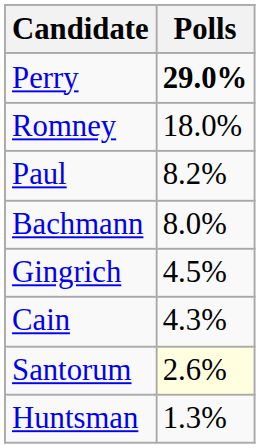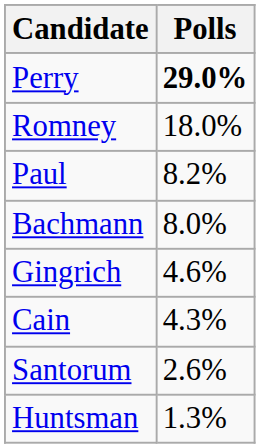 <table class="wikitable sortable floatright">
 <tr>
 <th>Candidate</th>
 <th>Polls</th>
 </tr>
 <tr>
 <td><a href='#'>Perry</a></td>
 <td><strong>29.0%</strong></td>
 </tr>
 <tr>
 <td><a href='#'>Romney</a></td>
 <td>18.0%</td>
 </tr>
 <tr>
 <td><a href='#'>Paul</a></td>
 <td>8.2%</td>
 </tr>
 <tr>
 <td><a href='#'>Bachmann</a></td>
 <td>8.0%</td>
 </tr>
 <tr>
 <td><a href='#'>Gingrich</a></td>
-<td>4.5%</td>
+<td>4.6%</td>
 </tr>
 <tr>
 <td><a href='#'>Cain</a></td>
 <td>4.3%</td>
 </tr>
 <tr>
 <td><a href='#'>Santorum</a></td>
-<td style="background: lightyellow;">2.6%</td>
+<td>2.6%</td>
 </tr>
 <tr>
 <td><a href='#'>Huntsman</a></td>
 <td>1.3%</td>
 </tr>
 </table>
